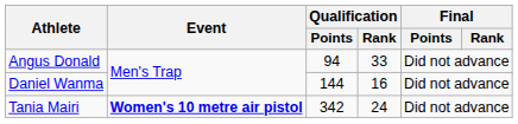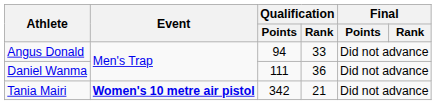 <table class="wikitable" style="font-size:90%">
 <tr>
 <th rowspan=2>Athlete</th>
 <th rowspan=2>Event</th>
 <th colspan=2>Qualification</th>
 <th colspan=2>Final</th>
 </tr>
 <tr style="font-size:95%">
 <th>Points</th>
 <th>Rank</th>
 <th>Points</th>
 <th>Rank</th>
 </tr>
 <tr align=center>
 <td align=left><a href='#'>Angus Donald</a></td>
 <td align=left rowspan=2><a href='#'>Men's Trap</a></td>
 <td>94</td>
 <td>33</td>
 <td colspan=2>Did not advance</td>
 </tr>
 <tr align=center>
 <td align=left><a href='#'>Daniel Wanma</a></td>
-<td>144</td>
-<td>16</td>
+<td>111</td>
+<td>36</td>
 <td colspan=2>Did not advance</td>
 </tr>
 <tr align=center>
 <td align=left><a href='#'>Tania Mairi</a></td>
 <td align=left><strong><a href='#'>Women's 10 metre air pistol</a></strong></td>
 <td>342</td>
-<td>24</td>
+<td>21</td>
 <td colspan=2>Did not advance</td>
 </tr>
 </table>
